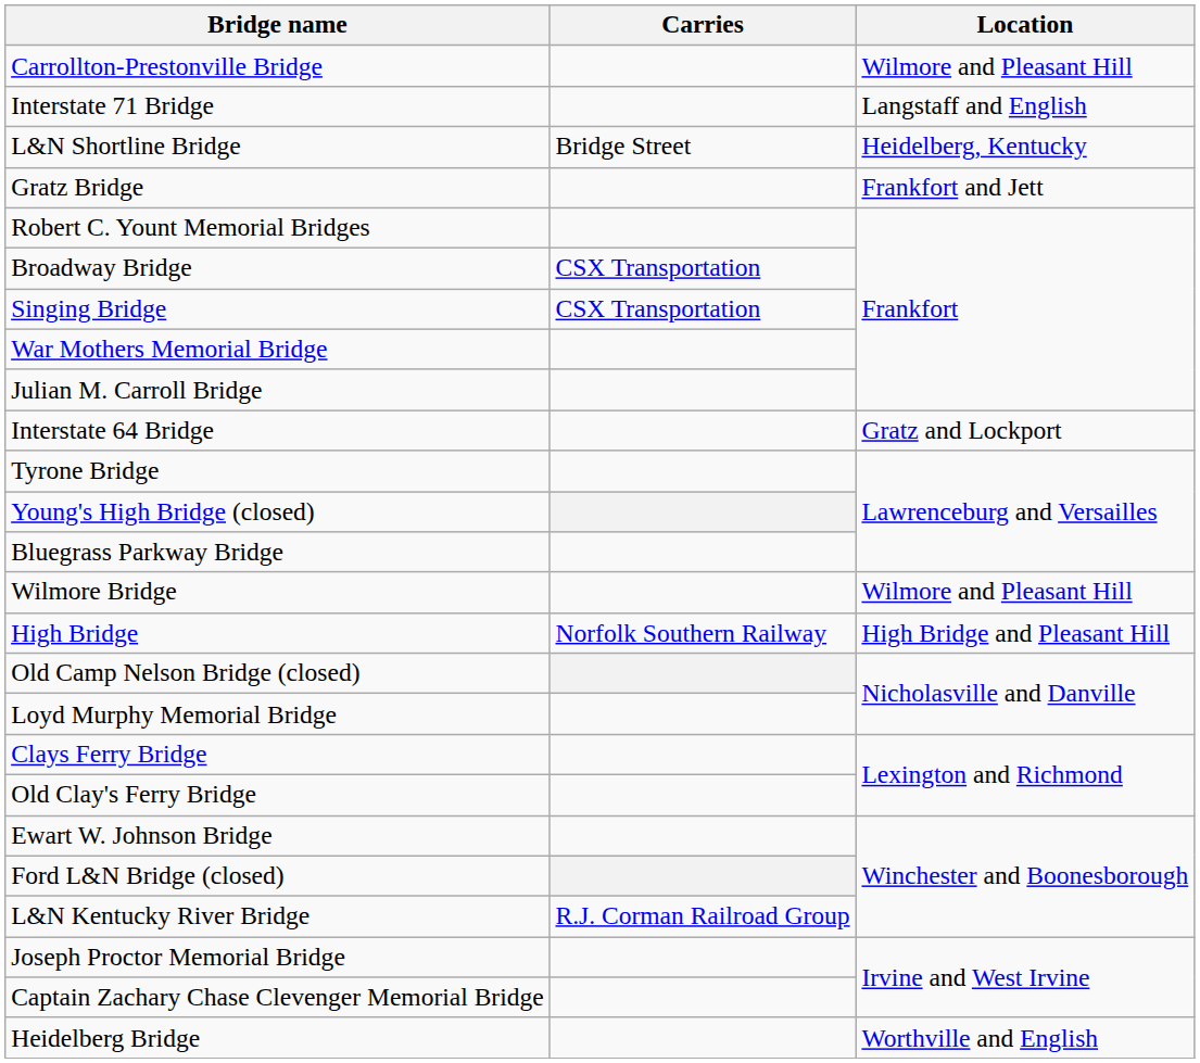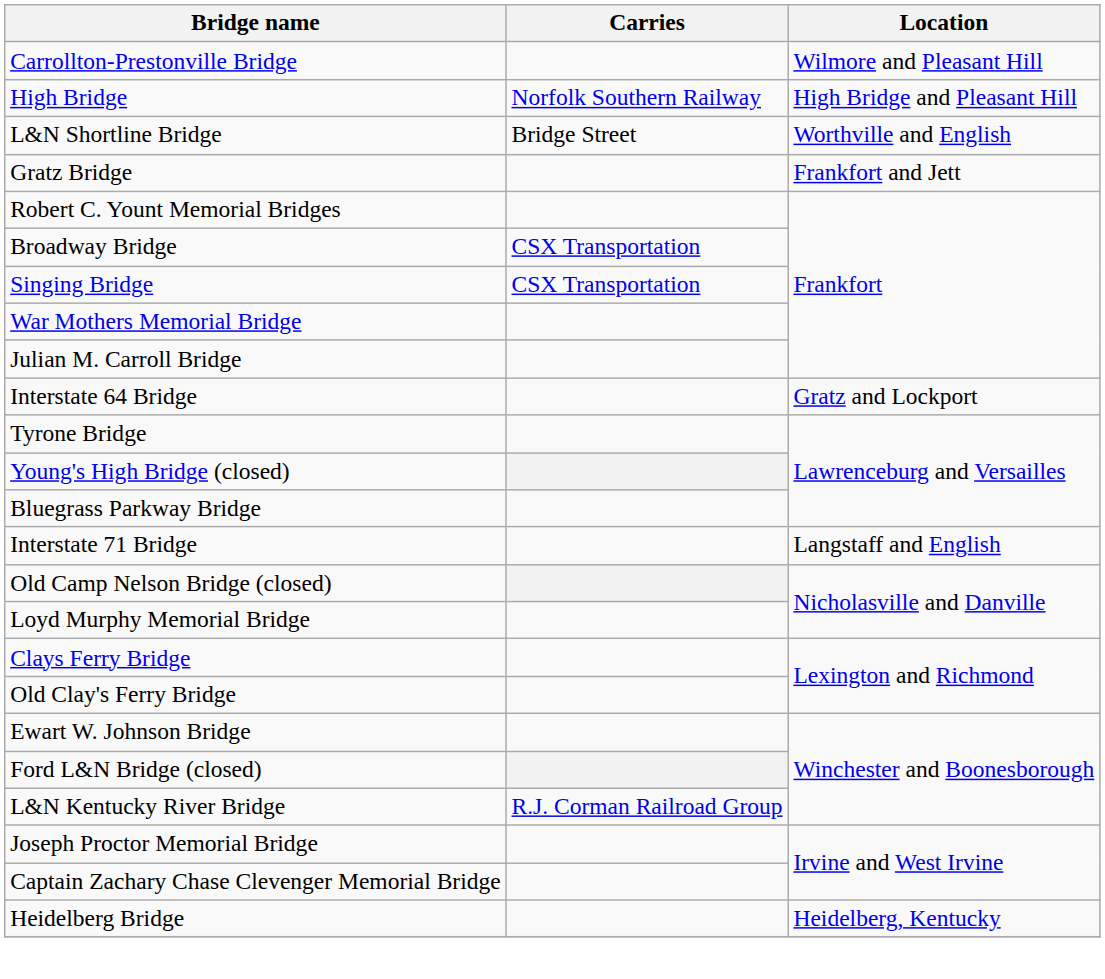 <table class=wikitable>
 <tr>
 <th>Bridge name</th>
 <th>Carries</th>
 <th>Location</th>
 </tr>
 <tr>
 <td><a href='#'>Carrollton-Prestonville Bridge</a></td>
 <td></td>
 <td><a href='#'>Wilmore</a> and <a href='#'>Pleasant Hill</a></td>
 </tr>
 <tr>
-<td>Interstate 71 Bridge</td>
-<td></td>
-<td>Langstaff and <a href='#'>English</a></td>
+<td><a href='#'>High Bridge</a></td>
+<td><a href='#'>Norfolk Southern Railway</a></td>
+<td><a href='#'>High Bridge</a> and <a href='#'>Pleasant Hill</a></td>
 </tr>
 <tr>
 <td>L&N Shortline Bridge</td>
 <td>Bridge Street</td>
-<td><a href='#'>Heidelberg, Kentucky</a></td>
+<td><a href='#'>Worthville</a> and <a href='#'>English</a></td>
 </tr>
 <tr>
 <td>Gratz Bridge</td>
 <td></td>
 <td><a href='#'>Frankfort</a> and Jett</td>
 </tr>
 <tr>
 <td>Robert C. Yount Memorial Bridges</td>
 <td></td>
 <td rowspan=5><a href='#'>Frankfort</a></td>
 </tr>
 <tr>
 <td>Broadway Bridge</td>
 <td><a href='#'>CSX Transportation</a></td>
 </tr>
 <tr>
 <td><a href='#'>Singing Bridge</a></td>
 <td><a href='#'>CSX Transportation</a></td>
 </tr>
 <tr>
 <td><a href='#'>War Mothers Memorial Bridge</a></td>
 <td></td>
 </tr>
 <tr>
 <td>Julian M. Carroll Bridge</td>
 <td></td>
 </tr>
 <tr>
 <td>Interstate 64 Bridge</td>
 <td></td>
 <td><a href='#'>Gratz</a> and Lockport</td>
 </tr>
 <tr>
 <td>Tyrone Bridge</td>
 <td></td>
 <td rowspan=3><a href='#'>Lawrenceburg</a> and <a href='#'>Versailles</a></td>
 </tr>
 <tr>
 <td><a href='#'>Young's High Bridge</a> (closed)</td>
 <th></th>
 </tr>
 <tr>
 <td>Bluegrass Parkway Bridge</td>
 <td></td>
 </tr>
 <tr>
-<td>Wilmore Bridge</td>
+<td>Interstate 71 Bridge</td>
 <td></td>
-<td><a href='#'>Wilmore</a> and <a href='#'>Pleasant Hill</a></td>
-</tr>
-<tr>
-<td><a href='#'>High Bridge</a></td>
-<td><a href='#'>Norfolk Southern Railway</a></td>
-<td><a href='#'>High Bridge</a> and <a href='#'>Pleasant Hill</a></td>
+<td>Langstaff and <a href='#'>English</a></td>
 </tr>
 <tr>
 <td>Old Camp Nelson Bridge (closed)</td>
 <th></th>
 <td rowspan=2><a href='#'>Nicholasville</a> and <a href='#'>Danville</a></td>
 </tr>
 <tr>
 <td>Loyd Murphy Memorial Bridge</td>
 <td></td>
 </tr>
 <tr>
 <td><a href='#'>Clays Ferry Bridge</a></td>
 <td></td>
 <td rowspan=2><a href='#'>Lexington</a> and <a href='#'>Richmond</a></td>
 </tr>
 <tr>
 <td>Old Clay's Ferry Bridge</td>
 <td></td>
 </tr>
 <tr>
 <td>Ewart W. Johnson Bridge</td>
 <td></td>
 <td rowspan=3><a href='#'>Winchester</a> and <a href='#'>Boonesborough</a></td>
 </tr>
 <tr>
 <td>Ford L&N Bridge (closed)</td>
 <th></th>
 </tr>
 <tr>
 <td>L&N Kentucky River Bridge</td>
 <td><a href='#'>R.J. Corman Railroad Group</a></td>
 </tr>
 <tr>
 <td>Joseph Proctor Memorial Bridge</td>
 <td></td>
 <td rowspan=2><a href='#'>Irvine</a> and <a href='#'>West Irvine</a></td>
 </tr>
 <tr>
 <td>Captain Zachary Chase Clevenger Memorial Bridge</td>
 <td></td>
 </tr>
 <tr>
 <td>Heidelberg Bridge</td>
 <td></td>
-<td><a href='#'>Worthville</a> and <a href='#'>English</a></td>
+<td><a href='#'>Heidelberg, Kentucky</a></td>
 </tr>
 <tr>
 </tr>
 </table>
